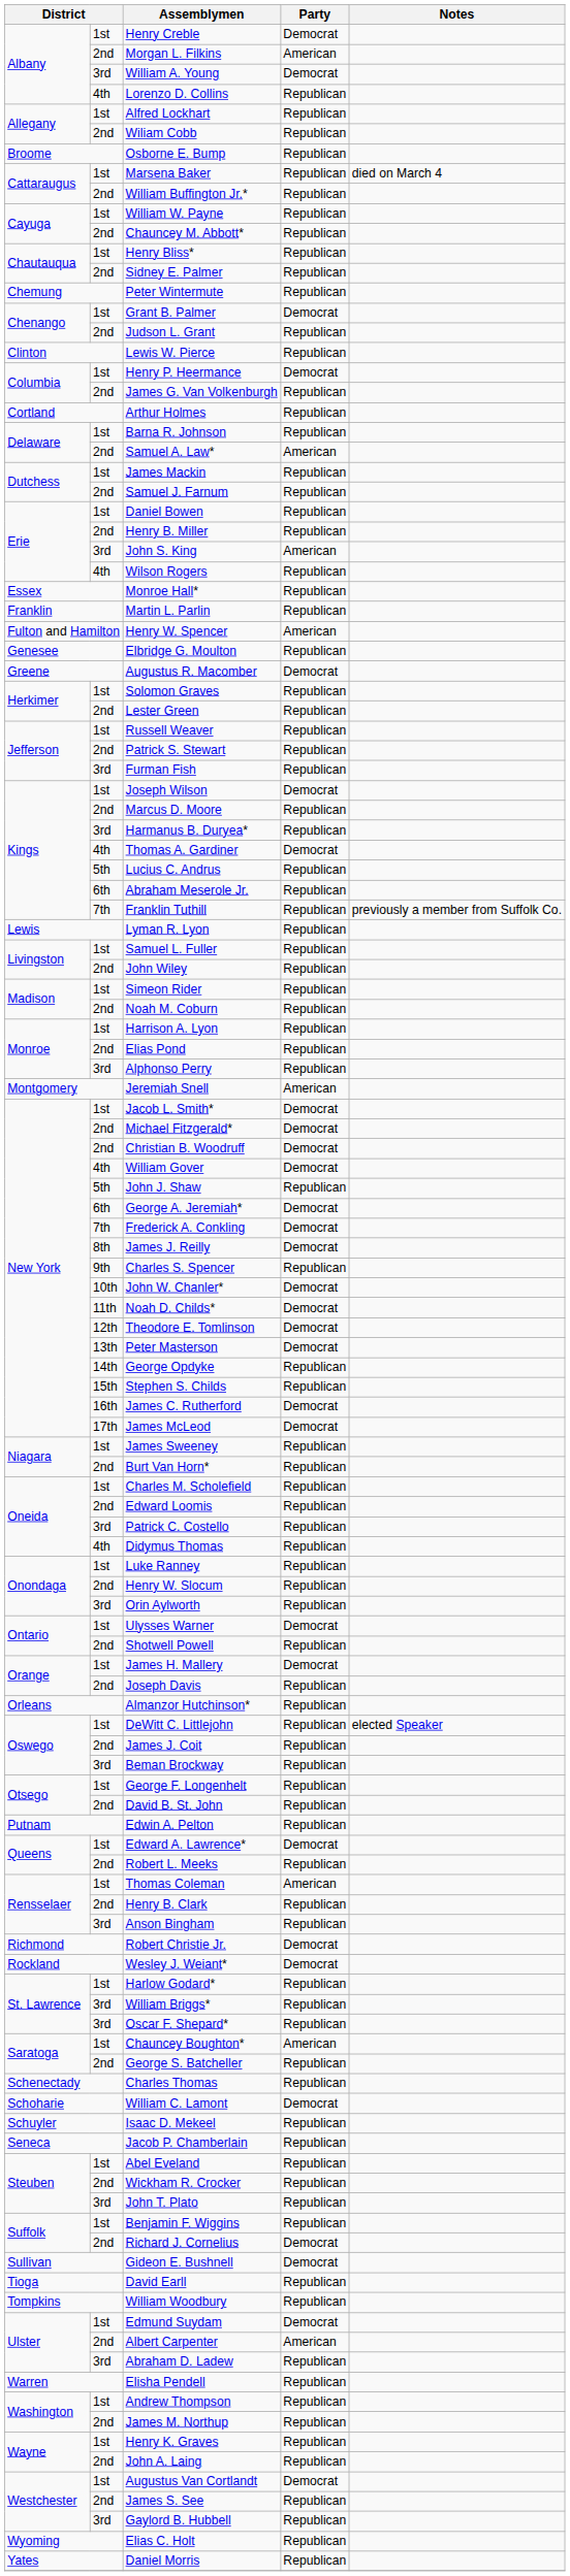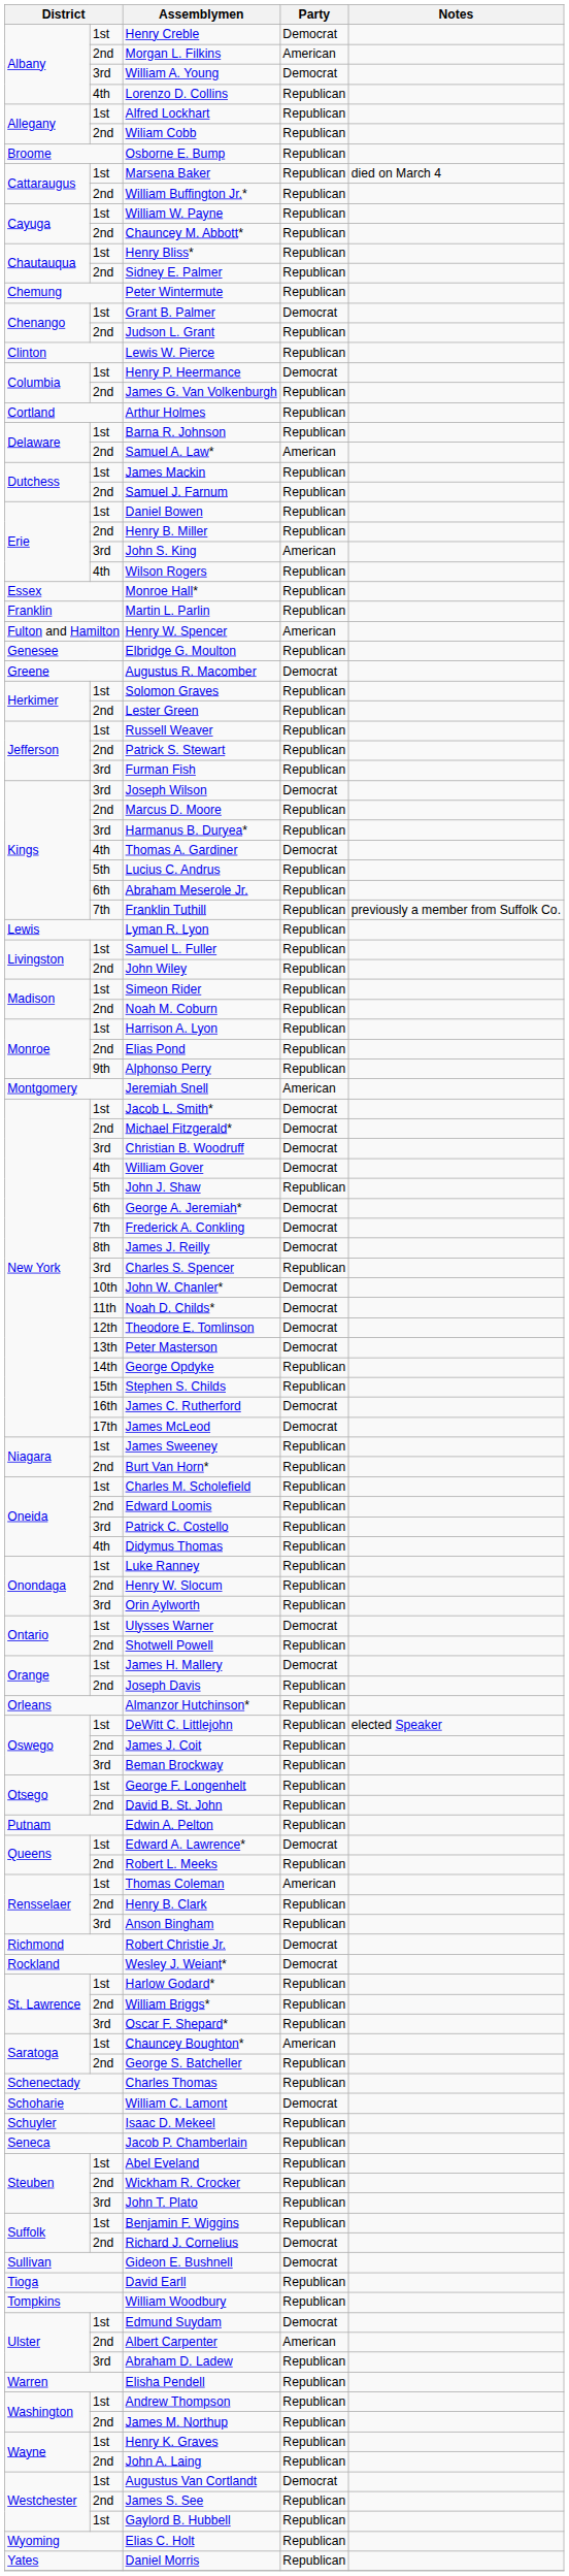 <table class=wikitable>
 <tr>
 <th colspan="2">District</th>
 <th>Assemblymen</th>
 <th>Party</th>
 <th>Notes</th>
 </tr>
 <tr>
 <td rowspan="4"><a href='#'>Albany</a></td>
 <td>1st</td>
 <td><a href='#'>Henry Creble</a></td>
 <td>Democrat</td>
 <td></td>
 </tr>
 <tr>
 <td>2nd</td>
 <td><a href='#'>Morgan L. Filkins</a></td>
 <td>American</td>
 <td></td>
 </tr>
 <tr>
 <td>3rd</td>
 <td><a href='#'>William A. Young</a></td>
 <td>Democrat</td>
 <td></td>
 </tr>
 <tr>
 <td>4th</td>
 <td><a href='#'>Lorenzo D. Collins</a></td>
 <td>Republican</td>
 <td></td>
 </tr>
 <tr>
 <td rowspan="2"><a href='#'>Allegany</a></td>
 <td>1st</td>
 <td><a href='#'>Alfred Lockhart</a></td>
 <td>Republican</td>
 <td></td>
 </tr>
 <tr>
 <td>2nd</td>
 <td><a href='#'>Wiliam Cobb</a></td>
 <td>Republican</td>
 <td></td>
 </tr>
 <tr>
 <td colspan="2"><a href='#'>Broome</a></td>
 <td><a href='#'>Osborne E. Bump</a></td>
 <td>Republican</td>
 <td></td>
 </tr>
 <tr>
 <td rowspan="2"><a href='#'>Cattaraugus</a></td>
 <td>1st</td>
 <td><a href='#'>Marsena Baker</a></td>
 <td>Republican</td>
 <td>died on March 4</td>
 </tr>
 <tr>
 <td>2nd</td>
 <td><a href='#'>William Buffington Jr.</a>*</td>
 <td>Republican</td>
 <td></td>
 </tr>
 <tr>
 <td rowspan="2"><a href='#'>Cayuga</a></td>
 <td>1st</td>
 <td><a href='#'>William W. Payne</a></td>
 <td>Republican</td>
 <td></td>
 </tr>
 <tr>
 <td>2nd</td>
 <td><a href='#'>Chauncey M. Abbott</a>*</td>
 <td>Republican</td>
 <td></td>
 </tr>
 <tr>
 <td rowspan="2"><a href='#'>Chautauqua</a></td>
 <td>1st</td>
 <td><a href='#'>Henry Bliss</a>*</td>
 <td>Republican</td>
 <td></td>
 </tr>
 <tr>
 <td>2nd</td>
 <td><a href='#'>Sidney E. Palmer</a></td>
 <td>Republican</td>
 <td></td>
 </tr>
 <tr>
 <td colspan="2"><a href='#'>Chemung</a></td>
 <td><a href='#'>Peter Wintermute</a></td>
 <td>Republican</td>
 <td></td>
 </tr>
 <tr>
 <td rowspan="2"><a href='#'>Chenango</a></td>
 <td>1st</td>
 <td><a href='#'>Grant B. Palmer</a></td>
 <td>Democrat</td>
 <td></td>
 </tr>
 <tr>
 <td>2nd</td>
 <td><a href='#'>Judson L. Grant</a></td>
 <td>Republican</td>
 <td></td>
 </tr>
 <tr>
 <td colspan="2"><a href='#'>Clinton</a></td>
 <td><a href='#'>Lewis W. Pierce</a></td>
 <td>Republican</td>
 <td></td>
 </tr>
 <tr>
 <td rowspan="2"><a href='#'>Columbia</a></td>
 <td>1st</td>
 <td><a href='#'>Henry P. Heermance</a></td>
 <td>Democrat</td>
 <td></td>
 </tr>
 <tr>
 <td>2nd</td>
 <td><a href='#'>James G. Van Volkenburgh</a></td>
 <td>Republican</td>
 <td></td>
 </tr>
 <tr>
 <td colspan="2"><a href='#'>Cortland</a></td>
 <td><a href='#'>Arthur Holmes</a></td>
 <td>Republican</td>
 <td></td>
 </tr>
 <tr>
 <td rowspan="2"><a href='#'>Delaware</a></td>
 <td>1st</td>
 <td><a href='#'>Barna R. Johnson</a></td>
 <td>Republican</td>
 <td></td>
 </tr>
 <tr>
 <td>2nd</td>
 <td><a href='#'>Samuel A. Law</a>*</td>
 <td>American</td>
 <td></td>
 </tr>
 <tr>
 <td rowspan="2"><a href='#'>Dutchess</a></td>
 <td>1st</td>
 <td><a href='#'>James Mackin</a></td>
 <td>Republican</td>
 <td></td>
 </tr>
 <tr>
 <td>2nd</td>
 <td><a href='#'>Samuel J. Farnum</a></td>
 <td>Republican</td>
 <td></td>
 </tr>
 <tr>
 <td rowspan="4"><a href='#'>Erie</a></td>
 <td>1st</td>
 <td><a href='#'>Daniel Bowen</a></td>
 <td>Republican</td>
 <td></td>
 </tr>
 <tr>
 <td>2nd</td>
 <td><a href='#'>Henry B. Miller</a></td>
 <td>Republican</td>
 <td></td>
 </tr>
 <tr>
 <td>3rd</td>
 <td><a href='#'>John S. King</a></td>
 <td>American</td>
 <td></td>
 </tr>
 <tr>
 <td>4th</td>
 <td><a href='#'>Wilson Rogers</a></td>
 <td>Republican</td>
 <td></td>
 </tr>
 <tr>
 <td colspan="2"><a href='#'>Essex</a></td>
 <td><a href='#'>Monroe Hall</a>*</td>
 <td>Republican</td>
 <td></td>
 </tr>
 <tr>
 <td colspan="2"><a href='#'>Franklin</a></td>
 <td><a href='#'>Martin L. Parlin</a></td>
 <td>Republican</td>
 <td></td>
 </tr>
 <tr>
 <td colspan="2"><a href='#'>Fulton</a> and <a href='#'>Hamilton</a></td>
 <td><a href='#'>Henry W. Spencer</a></td>
 <td>American</td>
 <td></td>
 </tr>
 <tr>
 <td colspan="2"><a href='#'>Genesee</a></td>
 <td><a href='#'>Elbridge G. Moulton</a></td>
 <td>Republican</td>
 <td></td>
 </tr>
 <tr>
 <td colspan="2"><a href='#'>Greene</a></td>
 <td><a href='#'>Augustus R. Macomber</a></td>
 <td>Democrat</td>
 <td></td>
 </tr>
 <tr>
 <td rowspan="2"><a href='#'>Herkimer</a></td>
 <td>1st</td>
 <td><a href='#'>Solomon Graves</a></td>
 <td>Republican</td>
 <td></td>
 </tr>
 <tr>
 <td>2nd</td>
 <td><a href='#'>Lester Green</a></td>
 <td>Republican</td>
 <td></td>
 </tr>
 <tr>
 <td rowspan="3"><a href='#'>Jefferson</a></td>
 <td>1st</td>
 <td><a href='#'>Russell Weaver</a></td>
 <td>Republican</td>
 <td></td>
 </tr>
 <tr>
 <td>2nd</td>
 <td><a href='#'>Patrick S. Stewart</a></td>
 <td>Republican</td>
 <td></td>
 </tr>
 <tr>
 <td>3rd</td>
 <td><a href='#'>Furman Fish</a></td>
 <td>Republican</td>
 <td></td>
 </tr>
 <tr>
 <td rowspan="7"><a href='#'>Kings</a></td>
-<td>1st</td>
+<td>3rd</td>
 <td><a href='#'>Joseph Wilson</a></td>
 <td>Democrat</td>
 <td></td>
 </tr>
 <tr>
 <td>2nd</td>
 <td><a href='#'>Marcus D. Moore</a></td>
 <td>Republican</td>
 <td></td>
 </tr>
 <tr>
 <td>3rd</td>
 <td><a href='#'>Harmanus B. Duryea</a>*</td>
 <td>Republican</td>
 <td></td>
 </tr>
 <tr>
 <td>4th</td>
 <td><a href='#'>Thomas A. Gardiner</a></td>
 <td>Democrat</td>
 <td></td>
 </tr>
 <tr>
 <td>5th</td>
 <td><a href='#'>Lucius C. Andrus</a></td>
 <td>Republican</td>
 <td></td>
 </tr>
 <tr>
 <td>6th</td>
 <td><a href='#'>Abraham Meserole Jr.</a></td>
 <td>Republican</td>
 <td></td>
 </tr>
 <tr>
 <td>7th</td>
 <td><a href='#'>Franklin Tuthill</a></td>
 <td>Republican</td>
 <td>previously a member from Suffolk Co.</td>
 </tr>
 <tr>
 <td colspan="2"><a href='#'>Lewis</a></td>
 <td><a href='#'>Lyman R. Lyon</a></td>
 <td>Republican</td>
 <td></td>
 </tr>
 <tr>
 <td rowspan="2"><a href='#'>Livingston</a></td>
 <td>1st</td>
 <td><a href='#'>Samuel L. Fuller</a></td>
 <td>Republican</td>
 <td></td>
 </tr>
 <tr>
 <td>2nd</td>
 <td><a href='#'>John Wiley</a></td>
 <td>Republican</td>
 <td></td>
 </tr>
 <tr>
 <td rowspan="2"><a href='#'>Madison</a></td>
 <td>1st</td>
 <td><a href='#'>Simeon Rider</a></td>
 <td>Republican</td>
 <td></td>
 </tr>
 <tr>
 <td>2nd</td>
 <td><a href='#'>Noah M. Coburn</a></td>
 <td>Republican</td>
 <td></td>
 </tr>
 <tr>
 <td rowspan="3"><a href='#'>Monroe</a></td>
 <td>1st</td>
 <td><a href='#'>Harrison A. Lyon</a></td>
 <td>Republican</td>
 <td></td>
 </tr>
 <tr>
 <td>2nd</td>
 <td><a href='#'>Elias Pond</a></td>
 <td>Republican</td>
 <td></td>
 </tr>
 <tr>
-<td>3rd</td>
+<td>9th</td>
 <td><a href='#'>Alphonso Perry</a></td>
 <td>Republican</td>
 <td></td>
 </tr>
 <tr>
 <td colspan="2"><a href='#'>Montgomery</a></td>
 <td><a href='#'>Jeremiah Snell</a></td>
 <td>American</td>
 <td></td>
 </tr>
 <tr>
 <td rowspan="17"><a href='#'>New York</a></td>
 <td>1st</td>
 <td><a href='#'>Jacob L. Smith</a>*</td>
 <td>Democrat</td>
 <td></td>
 </tr>
 <tr>
 <td>2nd</td>
 <td><a href='#'>Michael Fitzgerald</a>*</td>
 <td>Democrat</td>
 <td></td>
 </tr>
 <tr>
-<td>2nd</td>
+<td>3rd</td>
 <td><a href='#'>Christian B. Woodruff</a></td>
 <td>Democrat</td>
 <td></td>
 </tr>
 <tr>
 <td>4th</td>
 <td><a href='#'>William Gover</a></td>
 <td>Democrat</td>
 <td></td>
 </tr>
 <tr>
 <td>5th</td>
 <td><a href='#'>John J. Shaw</a></td>
 <td>Republican</td>
 <td></td>
 </tr>
 <tr>
 <td>6th</td>
 <td><a href='#'>George A. Jeremiah</a>*</td>
 <td>Democrat</td>
 <td></td>
 </tr>
 <tr>
 <td>7th</td>
 <td><a href='#'>Frederick A. Conkling</a></td>
 <td>Democrat</td>
 <td></td>
 </tr>
 <tr>
 <td>8th</td>
 <td><a href='#'>James J. Reilly</a></td>
 <td>Democrat</td>
 <td></td>
 </tr>
 <tr>
-<td>9th</td>
+<td>3rd</td>
 <td><a href='#'>Charles S. Spencer</a></td>
 <td>Republican</td>
 <td></td>
 </tr>
 <tr>
 <td>10th</td>
 <td><a href='#'>John W. Chanler</a>*</td>
 <td>Democrat</td>
 <td></td>
 </tr>
 <tr>
 <td>11th</td>
 <td><a href='#'>Noah D. Childs</a>*</td>
 <td>Democrat</td>
 <td></td>
 </tr>
 <tr>
 <td>12th</td>
 <td><a href='#'>Theodore E. Tomlinson</a></td>
 <td>Democrat</td>
 <td></td>
 </tr>
 <tr>
 <td>13th</td>
 <td><a href='#'>Peter Masterson</a></td>
 <td>Democrat</td>
 <td></td>
 </tr>
 <tr>
 <td>14th</td>
 <td><a href='#'>George Opdyke</a></td>
 <td>Republican</td>
 <td></td>
 </tr>
 <tr>
 <td>15th</td>
 <td><a href='#'>Stephen S. Childs</a></td>
 <td>Republican</td>
 <td></td>
 </tr>
 <tr>
 <td>16th</td>
 <td><a href='#'>James C. Rutherford</a></td>
 <td>Democrat</td>
 <td></td>
 </tr>
 <tr>
 <td>17th</td>
 <td><a href='#'>James McLeod</a></td>
 <td>Democrat</td>
 <td></td>
 </tr>
 <tr>
 <td rowspan="2"><a href='#'>Niagara</a></td>
 <td>1st</td>
 <td><a href='#'>James Sweeney</a></td>
 <td>Republican</td>
 <td></td>
 </tr>
 <tr>
 <td>2nd</td>
 <td><a href='#'>Burt Van Horn</a>*</td>
 <td>Republican</td>
 <td></td>
 </tr>
 <tr>
 <td rowspan="4"><a href='#'>Oneida</a></td>
 <td>1st</td>
 <td><a href='#'>Charles M. Scholefield</a></td>
 <td>Republican</td>
 <td></td>
 </tr>
 <tr>
 <td>2nd</td>
 <td><a href='#'>Edward Loomis</a></td>
 <td>Republican</td>
 <td></td>
 </tr>
 <tr>
 <td>3rd</td>
 <td><a href='#'>Patrick C. Costello</a></td>
 <td>Republican</td>
 <td></td>
 </tr>
 <tr>
 <td>4th</td>
 <td><a href='#'>Didymus Thomas</a></td>
 <td>Republican</td>
 <td></td>
 </tr>
 <tr>
 <td rowspan="3"><a href='#'>Onondaga</a></td>
 <td>1st</td>
 <td><a href='#'>Luke Ranney</a></td>
 <td>Republican</td>
 <td></td>
 </tr>
 <tr>
 <td>2nd</td>
 <td><a href='#'>Henry W. Slocum</a></td>
 <td>Republican</td>
 <td></td>
 </tr>
 <tr>
 <td>3rd</td>
 <td><a href='#'>Orin Aylworth</a></td>
 <td>Republican</td>
 <td></td>
 </tr>
 <tr>
 <td rowspan="2"><a href='#'>Ontario</a></td>
 <td>1st</td>
 <td><a href='#'>Ulysses Warner</a></td>
 <td>Democrat</td>
 <td></td>
 </tr>
 <tr>
 <td>2nd</td>
 <td><a href='#'>Shotwell Powell</a></td>
 <td>Republican</td>
 <td></td>
 </tr>
 <tr>
 <td rowspan="2"><a href='#'>Orange</a></td>
 <td>1st</td>
 <td><a href='#'>James H. Mallery</a></td>
 <td>Democrat</td>
 <td></td>
 </tr>
 <tr>
 <td>2nd</td>
 <td><a href='#'>Joseph Davis</a></td>
 <td>Republican</td>
 <td></td>
 </tr>
 <tr>
 <td colspan="2"><a href='#'>Orleans</a></td>
 <td><a href='#'>Almanzor Hutchinson</a>*</td>
 <td>Republican</td>
 <td></td>
 </tr>
 <tr>
 <td rowspan="3"><a href='#'>Oswego</a></td>
 <td>1st</td>
 <td><a href='#'>DeWitt C. Littlejohn</a></td>
 <td>Republican</td>
 <td>elected <a href='#'>Speaker</a></td>
 </tr>
 <tr>
 <td>2nd</td>
 <td><a href='#'>James J. Coit</a></td>
 <td>Republican</td>
 <td></td>
 </tr>
 <tr>
 <td>3rd</td>
 <td><a href='#'>Beman Brockway</a></td>
 <td>Republican</td>
 <td></td>
 </tr>
 <tr>
 <td rowspan="2"><a href='#'>Otsego</a></td>
 <td>1st</td>
 <td><a href='#'>George F. Longenhelt</a></td>
 <td>Republican</td>
 <td></td>
 </tr>
 <tr>
 <td>2nd</td>
 <td><a href='#'>David B. St. John</a></td>
 <td>Republican</td>
 <td></td>
 </tr>
 <tr>
 <td colspan="2"><a href='#'>Putnam</a></td>
 <td><a href='#'>Edwin A. Pelton</a></td>
 <td>Republican</td>
 <td></td>
 </tr>
 <tr>
 <td rowspan="2"><a href='#'>Queens</a></td>
 <td>1st</td>
 <td><a href='#'>Edward A. Lawrence</a>*</td>
 <td>Democrat</td>
 <td></td>
 </tr>
 <tr>
 <td>2nd</td>
 <td><a href='#'>Robert L. Meeks</a></td>
 <td>Republican</td>
 <td></td>
 </tr>
 <tr>
 <td rowspan="3"><a href='#'>Rensselaer</a></td>
 <td>1st</td>
 <td><a href='#'>Thomas Coleman</a></td>
 <td>American</td>
 <td></td>
 </tr>
 <tr>
 <td>2nd</td>
 <td><a href='#'>Henry B. Clark</a></td>
 <td>Republican</td>
 <td></td>
 </tr>
 <tr>
 <td>3rd</td>
 <td><a href='#'>Anson Bingham</a></td>
 <td>Republican</td>
 <td></td>
 </tr>
 <tr>
 <td colspan="2"><a href='#'>Richmond</a></td>
 <td><a href='#'>Robert Christie Jr.</a></td>
 <td>Democrat</td>
 <td></td>
 </tr>
 <tr>
 <td colspan="2"><a href='#'>Rockland</a></td>
 <td><a href='#'>Wesley J. Weiant</a>*</td>
 <td>Democrat</td>
 <td></td>
 </tr>
 <tr>
 <td rowspan="3"><a href='#'>St. Lawrence</a></td>
 <td>1st</td>
 <td><a href='#'>Harlow Godard</a>*</td>
 <td>Republican</td>
 <td></td>
 </tr>
 <tr>
-<td>3rd</td>
+<td>2nd</td>
 <td><a href='#'>William Briggs</a>*</td>
 <td>Republican</td>
 <td></td>
 </tr>
 <tr>
 <td>3rd</td>
 <td><a href='#'>Oscar F. Shepard</a>*</td>
 <td>Republican</td>
 <td></td>
 </tr>
 <tr>
 <td rowspan="2"><a href='#'>Saratoga</a></td>
 <td>1st</td>
 <td><a href='#'>Chauncey Boughton</a>*</td>
 <td>American</td>
 <td></td>
 </tr>
 <tr>
 <td>2nd</td>
 <td><a href='#'>George S. Batcheller</a></td>
 <td>Republican</td>
 <td></td>
 </tr>
 <tr>
 <td colspan="2"><a href='#'>Schenectady</a></td>
 <td><a href='#'>Charles Thomas</a></td>
 <td>Republican</td>
 <td></td>
 </tr>
 <tr>
 <td colspan="2"><a href='#'>Schoharie</a></td>
 <td><a href='#'>William C. Lamont</a></td>
 <td>Democrat</td>
 <td></td>
 </tr>
 <tr>
 <td colspan="2"><a href='#'>Schuyler</a></td>
 <td><a href='#'>Isaac D. Mekeel</a></td>
 <td>Republican</td>
 <td></td>
 </tr>
 <tr>
 <td colspan="2"><a href='#'>Seneca</a></td>
 <td><a href='#'>Jacob P. Chamberlain</a></td>
 <td>Republican</td>
 <td></td>
 </tr>
 <tr>
 <td rowspan="3"><a href='#'>Steuben</a></td>
 <td>1st</td>
 <td><a href='#'>Abel Eveland</a></td>
 <td>Republican</td>
 <td></td>
 </tr>
 <tr>
 <td>2nd</td>
 <td><a href='#'>Wickham R. Crocker</a></td>
 <td>Republican</td>
 <td></td>
 </tr>
 <tr>
 <td>3rd</td>
 <td><a href='#'>John T. Plato</a></td>
 <td>Republican</td>
 <td></td>
 </tr>
 <tr>
 <td rowspan="2"><a href='#'>Suffolk</a></td>
 <td>1st</td>
 <td><a href='#'>Benjamin F. Wiggins</a></td>
 <td>Republican</td>
 <td></td>
 </tr>
 <tr>
 <td>2nd</td>
 <td><a href='#'>Richard J. Cornelius</a></td>
 <td>Democrat</td>
 <td></td>
 </tr>
 <tr>
 <td colspan="2"><a href='#'>Sullivan</a></td>
 <td><a href='#'>Gideon E. Bushnell</a></td>
 <td>Democrat</td>
 <td></td>
 </tr>
 <tr>
 <td colspan="2"><a href='#'>Tioga</a></td>
 <td><a href='#'>David Earll</a></td>
 <td>Republican</td>
 <td></td>
 </tr>
 <tr>
 <td colspan="2"><a href='#'>Tompkins</a></td>
 <td><a href='#'>William Woodbury</a></td>
 <td>Republican</td>
 <td></td>
 </tr>
 <tr>
 <td rowspan="3"><a href='#'>Ulster</a></td>
 <td>1st</td>
 <td><a href='#'>Edmund Suydam</a></td>
 <td>Democrat</td>
 <td></td>
 </tr>
 <tr>
 <td>2nd</td>
 <td><a href='#'>Albert Carpenter</a></td>
 <td>American</td>
 <td></td>
 </tr>
 <tr>
 <td>3rd</td>
 <td><a href='#'>Abraham D. Ladew</a></td>
 <td>Republican</td>
 <td></td>
 </tr>
 <tr>
 <td colspan="2"><a href='#'>Warren</a></td>
 <td><a href='#'>Elisha Pendell</a></td>
 <td>Republican</td>
 <td></td>
 </tr>
 <tr>
 <td rowspan="2"><a href='#'>Washington</a></td>
 <td>1st</td>
 <td><a href='#'>Andrew Thompson</a></td>
 <td>Republican</td>
 <td></td>
 </tr>
 <tr>
 <td>2nd</td>
 <td><a href='#'>James M. Northup</a></td>
 <td>Republican</td>
 <td></td>
 </tr>
 <tr>
 <td rowspan="2"><a href='#'>Wayne</a></td>
 <td>1st</td>
 <td><a href='#'>Henry K. Graves</a></td>
 <td>Republican</td>
 <td></td>
 </tr>
 <tr>
 <td>2nd</td>
 <td><a href='#'>John A. Laing</a></td>
 <td>Republican</td>
 <td></td>
 </tr>
 <tr>
 <td rowspan="3"><a href='#'>Westchester</a></td>
 <td>1st</td>
 <td><a href='#'>Augustus Van Cortlandt</a></td>
 <td>Democrat</td>
 <td></td>
 </tr>
 <tr>
 <td>2nd</td>
 <td><a href='#'>James S. See</a></td>
 <td>Republican</td>
 <td></td>
 </tr>
 <tr>
-<td>3rd</td>
+<td>1st</td>
 <td><a href='#'>Gaylord B. Hubbell</a></td>
 <td>Republican</td>
 <td></td>
 </tr>
 <tr>
 <td colspan="2"><a href='#'>Wyoming</a></td>
 <td><a href='#'>Elias C. Holt</a></td>
 <td>Republican</td>
 <td></td>
 </tr>
 <tr>
 <td colspan="2"><a href='#'>Yates</a></td>
 <td><a href='#'>Daniel Morris</a></td>
 <td>Republican</td>
 <td></td>
 </tr>
 <tr>
 </tr>
 </table>
